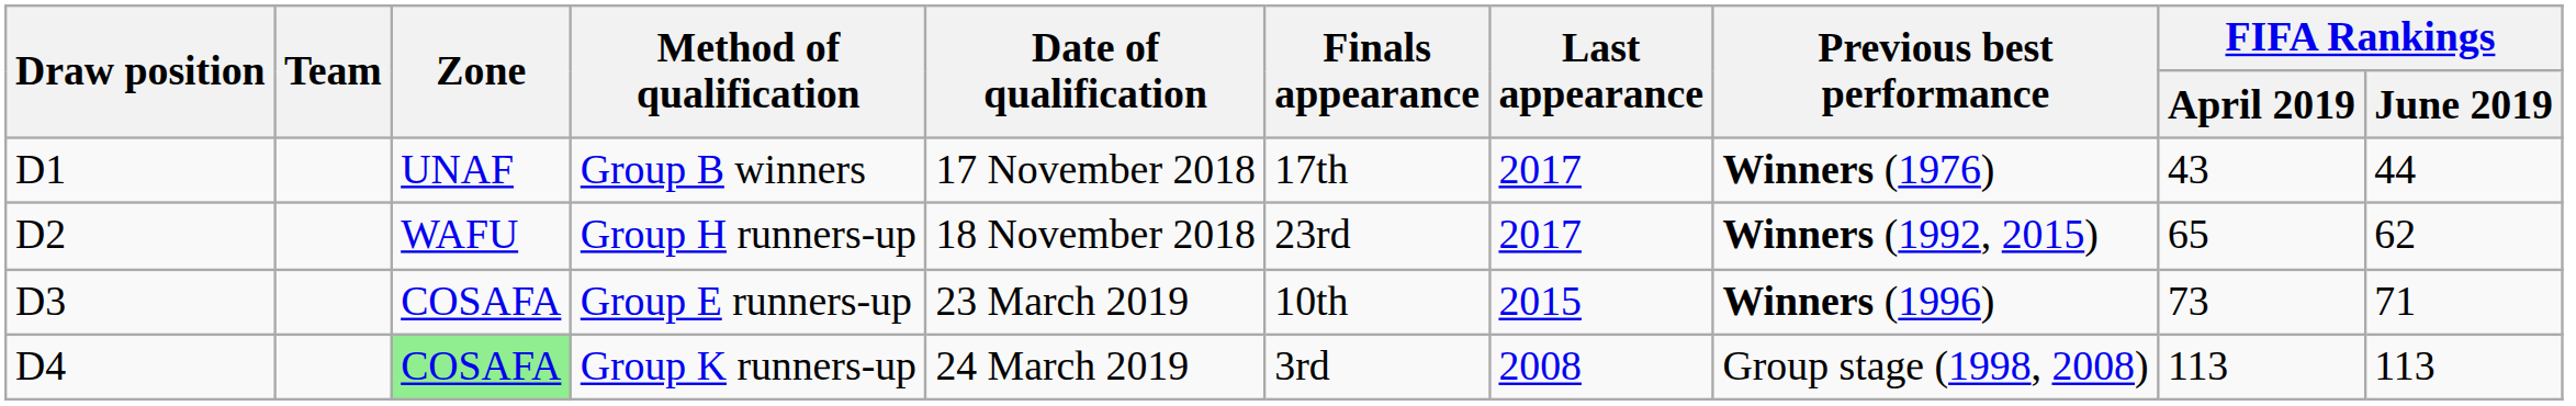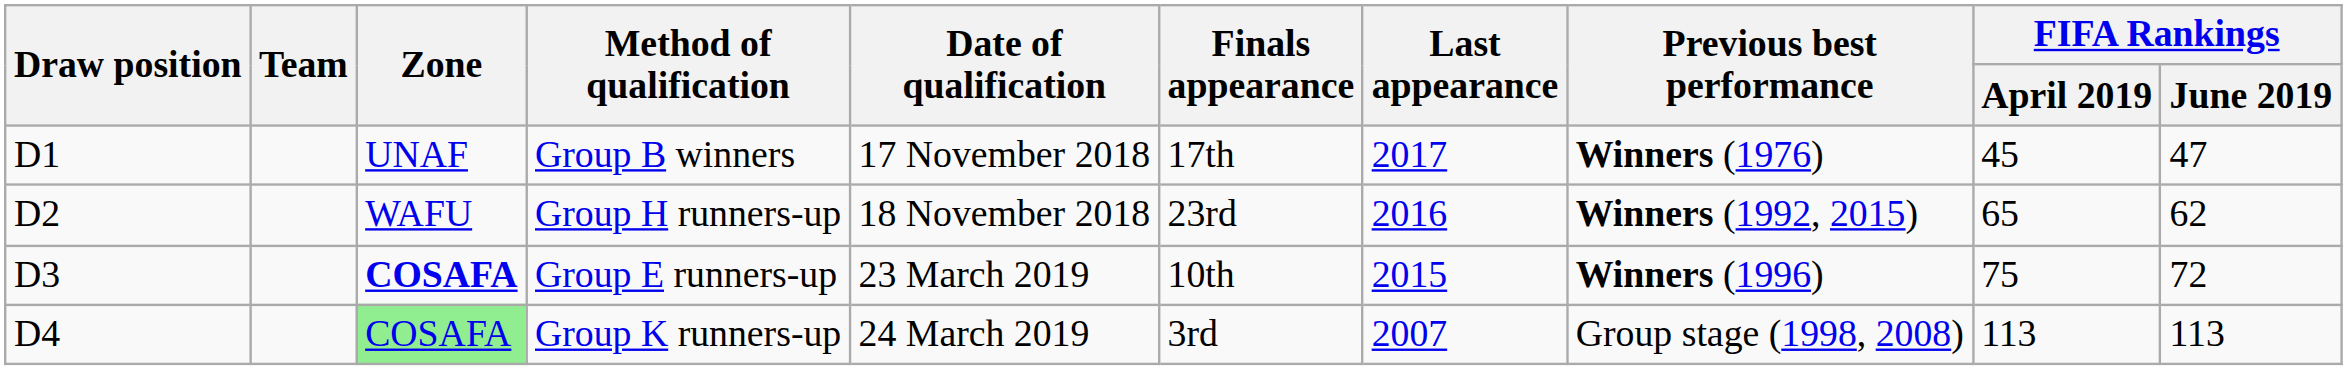 <table class="wikitable sortable">
 <tr>
 <th rowspan=2>Draw position</th>
 <th rowspan=2>Team</th>
 <th rowspan=2>Zone</th>
 <th rowspan=2>Method of<br>qualification</th>
 <th rowspan=2>Date of<br>qualification</th>
 <th rowspan=2>Finals<br>appearance</th>
 <th rowspan=2>Last<br>appearance</th>
 <th rowspan=2>Previous best<br>performance</th>
 <th colspan=2><a href='#'>FIFA Rankings</a></th>
 </tr>
 <tr>
 <th>April 2019</th>
 <th>June 2019</th>
 </tr>
 <tr>
 <td>D1</td>
 <td style=white-space:nowrap></td>
 <td><a href='#'>UNAF</a></td>
 <td data-sort-value="B1"><a href='#'>Group B</a> winners</td>
 <td data-sort-value="5">17 November 2018</td>
 <td>17th</td>
 <td><a href='#'>2017</a></td>
 <td data-sort-value="1.2"><strong>Winners</strong> (<a href='#'>1976</a>)</td>
-<td>43</td>
-<td>44</td>
+<td>45</td>
+<td>47</td>
 </tr>
 <tr>
 <td>D2</td>
 <td style=white-space:nowrap></td>
 <td><a href='#'>WAFU</a></td>
 <td data-sort-value="H2"><a href='#'>Group H</a> runners-up</td>
 <td data-sort-value="12">18 November 2018</td>
 <td>23rd</td>
-<td><a href='#'>2017</a></td>
+<td><a href='#'>2016</a></td>
 <td data-sort-value="1.1"><strong>Winners</strong> (<a href='#'>1992</a>, <a href='#'>2015</a>)</td>
 <td>65</td>
 <td>62</td>
 </tr>
 <tr>
 <td>D3</td>
 <td style=white-space:nowrap></td>
-<td><a href='#'>COSAFA</a></td>
+<td><strong><a href='#'>COSAFA</a></strong></td>
 <td data-sort-value="E2"><a href='#'>Group E</a> runners-up</td>
 <td data-sort-value="19">23 March 2019</td>
 <td>10th</td>
 <td><a href='#'>2015</a></td>
 <td data-sort-value="1.3"><strong>Winners</strong> (<a href='#'>1996</a>)</td>
-<td>73</td>
-<td>71</td>
+<td>75</td>
+<td>72</td>
 </tr>
 <tr>
 <td>D4</td>
 <td style=white-space:nowrap></td>
 <td style="background: lightgreen;"><a href='#'>COSAFA</a></td>
 <td data-sort-value="K2"><a href='#'>Group K</a> runners-up</td>
 <td data-sort-value="24">24 March 2019</td>
 <td>3rd</td>
-<td><a href='#'>2008</a></td>
+<td><a href='#'>2007</a></td>
 <td data-sort-value="9">Group stage (<a href='#'>1998</a>, <a href='#'>2008</a>)</td>
 <td>113</td>
 <td>113</td>
 </tr>
 </table>
